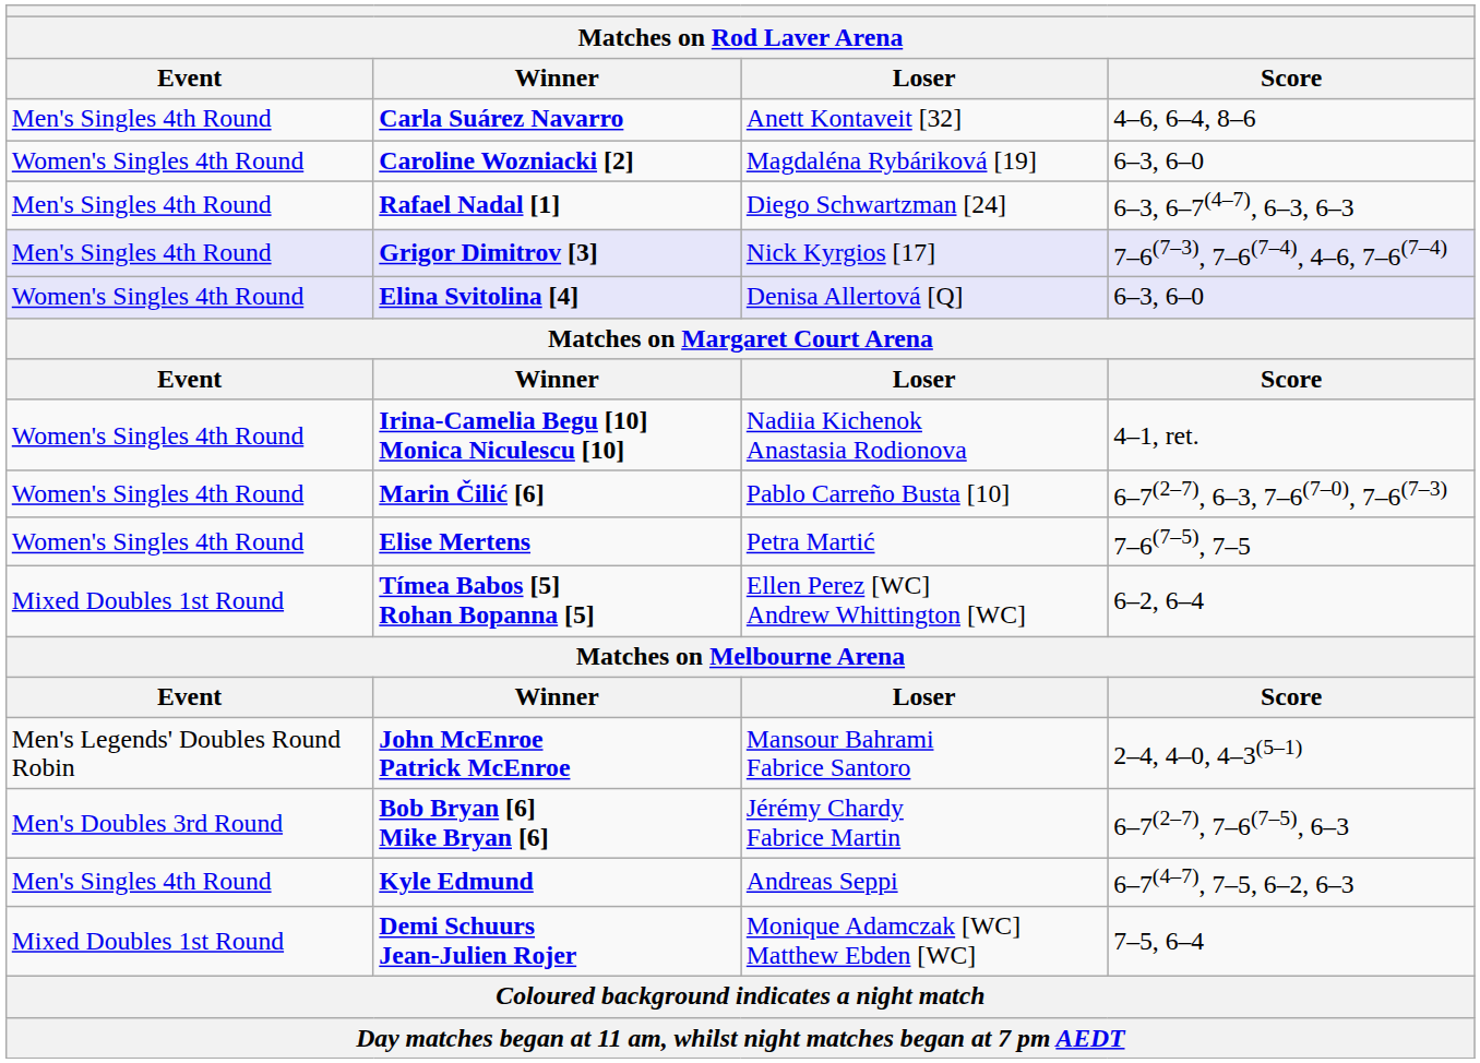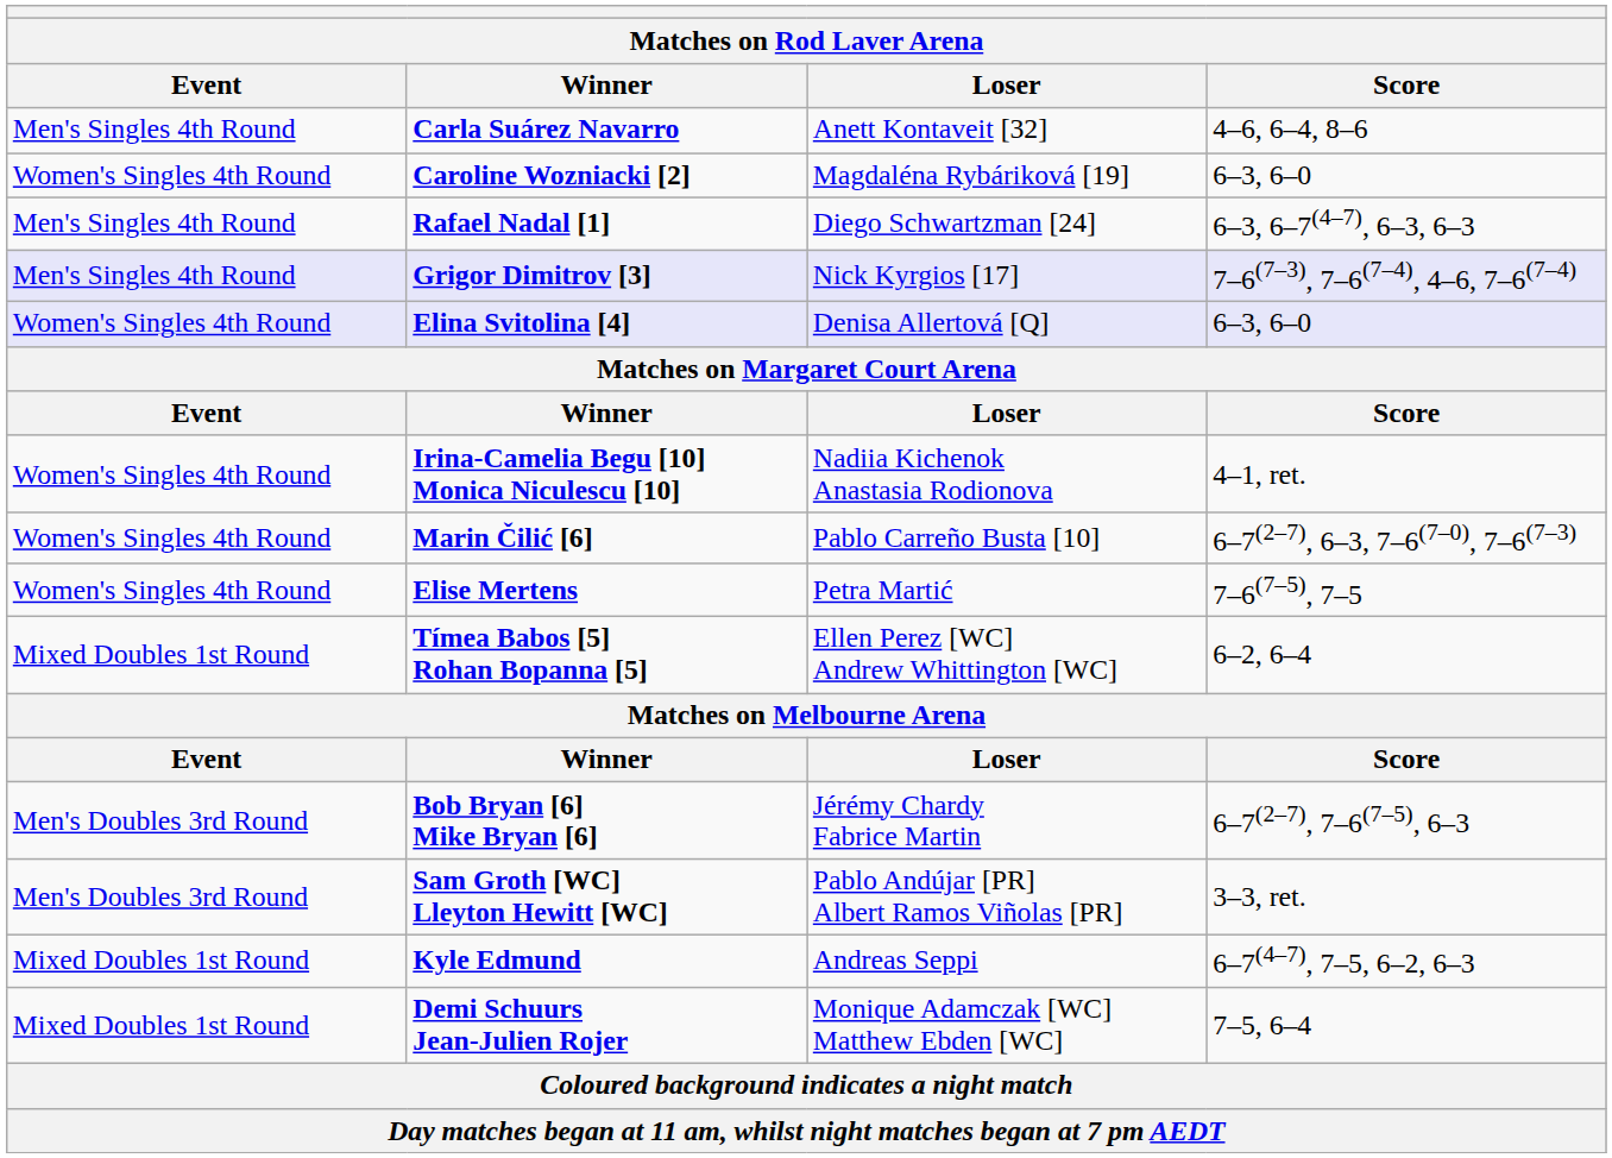 <table class="wikitable collapsible uncollapsed" style="margin:1em auto;">
 <tr>
 <th colspan=4></th>
 </tr>
 <tr>
 <th colspan=4><strong>Matches on <a href='#'>Rod Laver Arena</a></strong></th>
 </tr>
 <tr>
 <th style="width:220px;">Event</th>
 <th style="width:220px;">Winner</th>
 <th style="width:220px;">Loser</th>
 <th style="width:220px;">Score</th>
 </tr>
 <tr>
 <td><a href='#'>Men's Singles 4th Round</a></td>
 <td> <strong><a href='#'>Carla Suárez Navarro</a></strong></td>
 <td> <a href='#'>Anett Kontaveit</a> [32]</td>
 <td>4–6, 6–4, 8–6</td>
 </tr>
 <tr>
 <td><a href='#'>Women's Singles 4th Round</a></td>
 <td> <strong><a href='#'>Caroline Wozniacki</a> [2]</strong></td>
 <td> <a href='#'>Magdaléna Rybáriková</a> [19]</td>
 <td>6–3, 6–0</td>
 </tr>
 <tr>
 <td><a href='#'>Men's Singles 4th Round</a></td>
 <td> <strong><a href='#'>Rafael Nadal</a> [1]</strong></td>
 <td> <a href='#'>Diego Schwartzman</a> [24]</td>
 <td>6–3, 6–7<sup>(4–7)</sup>, 6–3, 6–3</td>
 </tr>
 <tr bgcolor=lavender>
 <td><a href='#'>Men's Singles 4th Round</a></td>
 <td> <strong><a href='#'>Grigor Dimitrov</a> [3]</strong></td>
 <td> <a href='#'>Nick Kyrgios</a> [17]</td>
 <td>7–6<sup>(7–3)</sup>, 7–6<sup>(7–4)</sup>, 4–6, 7–6<sup>(7–4)</sup></td>
 </tr>
 <tr bgcolor=lavender>
 <td><a href='#'>Women's Singles 4th Round</a></td>
 <td> <strong><a href='#'>Elina Svitolina</a> [4]</strong></td>
 <td> <a href='#'>Denisa Allertová</a> [Q]</td>
 <td>6–3, 6–0</td>
 </tr>
 <tr>
 <th colspan=4><strong>Matches on <a href='#'>Margaret Court Arena</a></strong></th>
 </tr>
 <tr>
 <th style="width:220px;">Event</th>
 <th style="width:220px;">Winner</th>
 <th style="width:220px;">Loser</th>
 <th style="width:220px;">Score</th>
 </tr>
 <tr>
 <td><a href='#'>Women's Singles 4th Round</a></td>
 <td> <strong><a href='#'>Irina-Camelia Begu</a> [10] <br>  <a href='#'>Monica Niculescu</a> [10]</strong></td>
 <td> <a href='#'>Nadiia Kichenok</a> <br>  <a href='#'>Anastasia Rodionova</a></td>
 <td>4–1, ret.</td>
 </tr>
 <tr>
 <td><a href='#'>Women's Singles 4th Round</a></td>
 <td> <strong><a href='#'>Marin Čilić</a> [6]</strong></td>
 <td> <a href='#'>Pablo Carreño Busta</a> [10]</td>
 <td>6–7<sup>(2–7)</sup>, 6–3, 7–6<sup>(7–0)</sup>, 7–6<sup>(7–3)</sup></td>
 </tr>
 <tr>
 <td><a href='#'>Women's Singles 4th Round</a></td>
 <td> <strong><a href='#'>Elise Mertens</a></strong></td>
 <td> <a href='#'>Petra Martić</a></td>
 <td>7–6<sup>(7–5)</sup>, 7–5</td>
 </tr>
 <tr>
 <td><a href='#'>Mixed Doubles 1st Round</a></td>
 <td> <strong><a href='#'>Tímea Babos</a> [5]<br> <a href='#'>Rohan Bopanna</a> [5]</strong></td>
 <td> <a href='#'>Ellen Perez</a> [WC]<br> <a href='#'>Andrew Whittington</a> [WC]</td>
 <td>6–2, 6–4</td>
 </tr>
 <tr>
 <th colspan=4><strong>Matches on <a href='#'>Melbourne Arena</a></strong></th>
 </tr>
 <tr>
 <th style="width:220px;">Event</th>
 <th style="width:220px;">Winner</th>
 <th style="width:220px;">Loser</th>
 <th style="width:220px;">Score</th>
 </tr>
 <tr>
-<td>Men's Legends' Doubles Round Robin</td>
-<td> <strong><a href='#'>John McEnroe</a></strong> <br>  <strong><a href='#'>Patrick McEnroe</a></strong></td>
-<td> <a href='#'>Mansour Bahrami</a> <br>  <a href='#'>Fabrice Santoro</a></td>
-<td>2–4, 4–0, 4–3<sup>(5–1)</sup></td>
-</tr>
-<tr>
 <td><a href='#'>Men's Doubles 3rd Round</a></td>
 <td> <strong><a href='#'>Bob Bryan</a> [6]</strong> <br>  <strong><a href='#'>Mike Bryan</a> [6]</strong></td>
 <td> <a href='#'>Jérémy Chardy</a> <br>  <a href='#'>Fabrice Martin</a></td>
 <td>6–7<sup>(2–7)</sup>, 7–6<sup>(7–5)</sup>, 6–3</td>
 </tr>
 <tr>
-<td><a href='#'>Men's Singles 4th Round</a></td>
+<td><a href='#'>Men's Doubles 3rd Round</a></td>
+<td> <strong><a href='#'>Sam Groth</a> [WC] <br>  <a href='#'>Lleyton Hewitt</a> [WC]</strong></td>
+<td> <a href='#'>Pablo Andújar</a> [PR] <br>  <a href='#'>Albert Ramos Viñolas</a> [PR]</td>
+<td>3–3, ret.</td>
+</tr>
+<tr>
+<td><a href='#'>Mixed Doubles 1st Round</a></td>
 <td> <strong><a href='#'>Kyle Edmund</a></strong></td>
 <td> <a href='#'>Andreas Seppi</a></td>
 <td>6–7<sup>(4–7)</sup>, 7–5, 6–2, 6–3</td>
 </tr>
 <tr>
 <td><a href='#'>Mixed Doubles 1st Round</a></td>
 <td> <strong><a href='#'>Demi Schuurs</a> <br>  <a href='#'>Jean-Julien Rojer</a></strong></td>
 <td> <a href='#'>Monique Adamczak</a> [WC]<br>  <a href='#'>Matthew Ebden</a> [WC]</td>
 <td>7–5, 6–4</td>
 </tr>
 <tr>
 <th colspan=4><em>Coloured background indicates a night match</em></th>
 </tr>
 <tr>
 <th colspan=4><em>Day matches began at 11 am, whilst night matches began at 7 pm <a href='#'>AEDT</a></em></th>
 </tr>
 </table>
